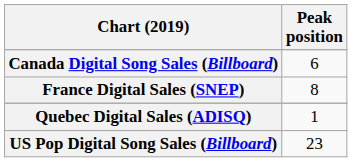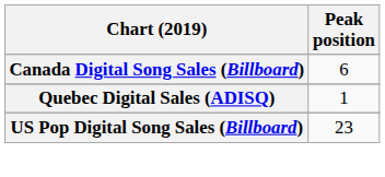 <table class="wikitable sortable plainrowheaders" style="text-align:center">
 <tr>
 <th scope="col">Chart (2019)</th>
 <th scope="col">Peak<br>position</th>
 </tr>
 <tr>
 </tr>
 <tr>
 <th scope="row">Canada <a href='#'>Digital Song Sales</a> (<a href='#'><em>Billboard</em></a>)</th>
 <td>6</td>
-</tr>
-<tr>
-<th scope="row">France Digital Sales (<a href='#'>SNEP</a>)</th>
-<td>8</td>
 </tr>
 <tr>
 </tr>
 <tr>
 <th scope="row">Quebec Digital Sales (<a href='#'>ADISQ</a>)</th>
 <td>1</td>
 </tr>
 <tr>
 </tr>
 <tr>
 </tr>
 <tr>
 <th scope="row">US Pop Digital Song Sales (<em><a href='#'>Billboard</a></em>)</th>
 <td>23</td>
 </tr>
 </table>
